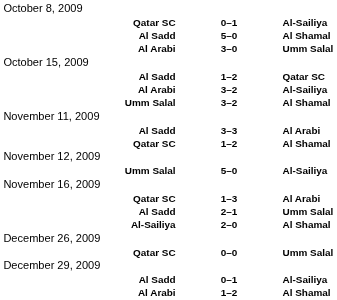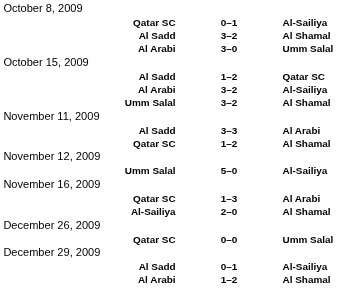 <table width=100% cellspacing=1>
 <tr>
 <th width=20%></th>
 <th width=12%></th>
 <th width=20%></th>
 <th></th>
 </tr>
 <tr>
 <td>October 8, 2009</td>
 </tr>
 <tr style=font-size:90%>
 <td align=right><strong>Qatar SC</strong></td>
 <td align=center><strong>0–1</strong></td>
 <td><strong>Al-Sailiya</strong></td>
 <td></td>
 <td></td>
 </tr>
 <tr style=font-size:90%>
 <td align=right><strong>Al Sadd</strong></td>
-<td align=center><strong>5–0</strong></td>
+<td align=center><strong>3–2</strong></td>
 <td><strong>Al Shamal</strong></td>
 <td></td>
 <td></td>
 </tr>
 <tr style=font-size:90%>
 <td align=right><strong>Al Arabi</strong></td>
 <td align=center><strong>3–0</strong></td>
 <td><strong>Umm Salal</strong></td>
 <td></td>
 <td></td>
 </tr>
 <tr>
 <td>October 15, 2009</td>
 </tr>
 <tr style=font-size:90%>
 <td align=right><strong>Al Sadd</strong></td>
 <td align=center><strong>1–2</strong></td>
 <td><strong>Qatar SC</strong></td>
 <td></td>
 <td></td>
 </tr>
 <tr style=font-size:90%>
 <td align=right><strong>Al Arabi</strong></td>
 <td align=center><strong>3–2</strong></td>
 <td><strong>Al-Sailiya</strong></td>
 <td></td>
 <td></td>
 </tr>
 <tr style=font-size:90%>
 <td align=right><strong>Umm Salal</strong></td>
 <td align=center><strong>3–2</strong></td>
 <td><strong>Al Shamal</strong></td>
 <td></td>
 <td></td>
 </tr>
 <tr>
 <td>November 11, 2009</td>
 </tr>
 <tr style=font-size:90%>
 <td align=right><strong>Al Sadd</strong></td>
 <td align=center><strong>3–3</strong></td>
 <td><strong>Al Arabi</strong></td>
 <td></td>
 <td></td>
 </tr>
 <tr style=font-size:90%>
 <td align=right><strong>Qatar SC</strong></td>
 <td align=center><strong>1–2</strong></td>
 <td><strong>Al Shamal</strong></td>
 <td></td>
 <td></td>
 </tr>
 <tr>
 <td>November 12, 2009</td>
 </tr>
 <tr style=font-size:90%>
 <td align=right><strong>Umm Salal</strong></td>
 <td align=center><strong>5–0</strong></td>
 <td><strong>Al-Sailiya</strong></td>
 <td></td>
 <td></td>
 </tr>
 <tr>
 <td>November 16, 2009</td>
 </tr>
 <tr style=font-size:90%>
 <td align=right><strong>Qatar SC</strong></td>
 <td align=center><strong>1–3</strong></td>
 <td><strong>Al Arabi</strong></td>
 <td></td>
 <td></td>
 </tr>
 <tr style=font-size:90%>
-<td align=right><strong>Al Sadd</strong></td>
-<td align=center><strong>2–1</strong></td>
-<td><strong>Umm Salal</strong></td>
-<td></td>
-<td></td>
-</tr>
-<tr style=font-size:90%>
 <td align=right><strong>Al-Sailiya</strong></td>
 <td align=center><strong>2–0</strong></td>
 <td><strong>Al Shamal</strong></td>
 <td></td>
 <td></td>
 </tr>
 <tr>
 <td>December 26, 2009</td>
 </tr>
 <tr style=font-size:90%>
 <td align=right><strong>Qatar SC</strong></td>
 <td align=center><strong>0–0</strong></td>
 <td><strong>Umm Salal</strong></td>
 <td></td>
 <td></td>
 </tr>
 <tr>
 <td>December 29, 2009</td>
 </tr>
 <tr style=font-size:90%>
 <td align=right><strong>Al Sadd</strong></td>
 <td align=center><strong>0–1</strong></td>
 <td><strong>Al-Sailiya</strong></td>
 <td></td>
 <td></td>
 </tr>
 <tr style=font-size:90%>
 <td align=right><strong>Al Arabi</strong></td>
 <td align=center><strong>1–2</strong></td>
 <td><strong>Al Shamal</strong></td>
 <td></td>
 <td></td>
 </tr>
 </table>
